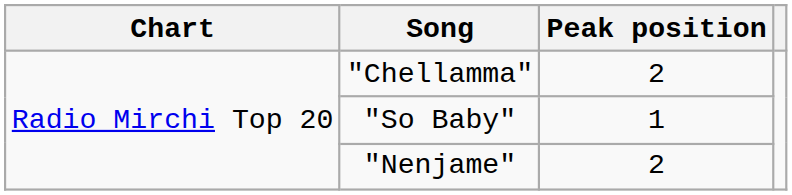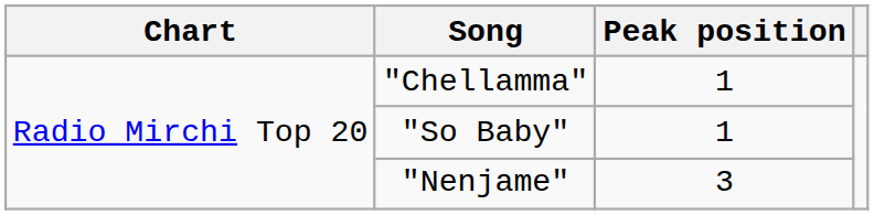 <table class="wikitable plainrowheaders sortable" style="text-align:center;">
 <tr>
 <th>Chart</th>
 <th>Song</th>
 <th>Peak position</th>
 <th></th>
 </tr>
 <tr>
 <td rowspan="3"><a href='#'>Radio Mirchi</a> Top 20</td>
 <td>"Chellamma"</td>
-<td>2</td>
+<td>1</td>
 <td rowspan="3"><br></td>
 </tr>
 <tr>
 <td>"So Baby"</td>
 <td>1</td>
 </tr>
 <tr>
 <td>"Nenjame"</td>
-<td>2</td>
+<td>3</td>
 </tr>
 </table>
